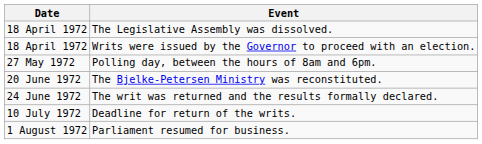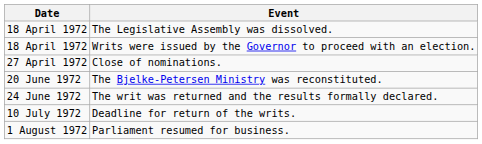 <table class="wikitable">
 <tr>
 <th>Date</th>
 <th>Event</th>
 </tr>
 <tr>
 <td>18 April 1972</td>
 <td>The Legislative Assembly was dissolved.</td>
 </tr>
 <tr>
 <td>18 April 1972</td>
 <td>Writs were issued by the <a href='#'>Governor</a> to proceed with an election.</td>
 </tr>
 <tr>
-<td>27 May 1972</td>
-<td>Polling day, between the hours of 8am and 6pm.</td>
+<td>27 April 1972</td>
+<td>Close of nominations.</td>
 </tr>
 <tr>
 <td>20 June 1972</td>
 <td>The <a href='#'>Bjelke-Petersen Ministry</a> was reconstituted.</td>
 </tr>
 <tr>
 <td>24 June 1972</td>
 <td>The writ was returned and the results formally declared.</td>
 </tr>
 <tr>
 <td>10 July 1972</td>
 <td>Deadline for return of the writs.</td>
 </tr>
 <tr>
 <td>1 August 1972</td>
 <td>Parliament resumed for business.</td>
 </tr>
 </table>
